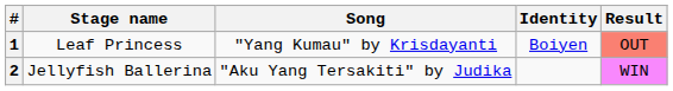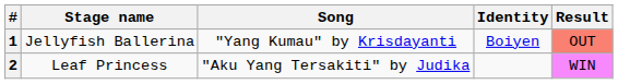 <table class="wikitable plainrowheaders" style="text-align: center;">
 <tr>
 <th>#</th>
 <th>Stage name</th>
 <th>Song</th>
 <th>Identity</th>
 <th>Result</th>
 </tr>
 <tr>
 <th>1</th>
-<td>Leaf Princess</td>
+<td>Jellyfish Ballerina</td>
 <td>"Yang Kumau" by <a href='#'>Krisdayanti</a></td>
 <td><a href='#'>Boiyen</a></td>
 <td bgcolor="salmon">OUT</td>
 </tr>
 <tr>
 <th>2</th>
-<td>Jellyfish Ballerina</td>
+<td>Leaf Princess</td>
 <td>"Aku Yang Tersakiti" by <a href='#'>Judika</a></td>
 <td></td>
 <td bgcolor="F888FD">WIN</td>
 </tr>
 </table>
